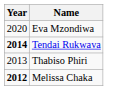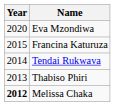 <table class="wikitable">
 <tr>
 <th>Year</th>
 <th>Name</th>
 </tr>
 <tr>
 <td>2020</td>
 <td>Eva Mzondiwa</td>
 </tr>
 <tr>
-<td><strong>2014</strong></td>
+<td>2015</td>
+<td>Francina Katuruza</td>
+</tr>
+<tr>
+<td>2014</td>
 <td><a href='#'>Tendai Rukwava</a></td>
 </tr>
 <tr>
 <td>2013</td>
 <td>Thabiso Phiri</td>
 </tr>
 <tr>
 <td><strong>2012</strong></td>
 <td>Melissa Chaka</td>
 </tr>
 </table>
